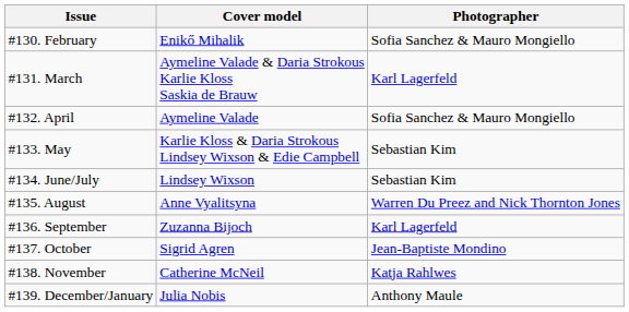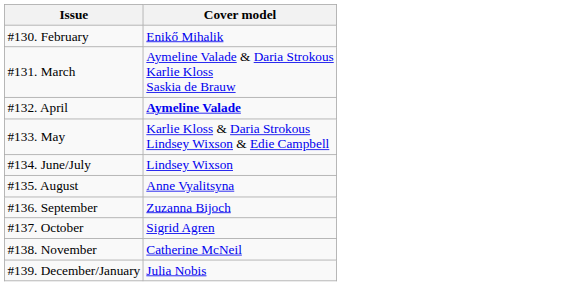 <table class="sortable wikitable">
 <tr>
 <th>Issue</th>
 <th>Cover model</th>
-<th>Photographer</th>
 </tr>
 <tr>
 <td>#130. February</td>
 <td><a href='#'>Enikő Mihalik</a></td>
-<td>Sofia Sanchez & Mauro Mongiello</td>
 </tr>
 <tr>
 <td>#131. March</td>
 <td><a href='#'>Aymeline Valade</a> & <a href='#'>Daria Strokous</a><br><a href='#'>Karlie Kloss</a><br><a href='#'>Saskia de Brauw</a></td>
-<td><a href='#'>Karl Lagerfeld</a></td>
 </tr>
 <tr>
 <td>#132. April</td>
-<td><a href='#'>Aymeline Valade</a></td>
-<td>Sofia Sanchez & Mauro Mongiello</td>
+<td><strong><a href='#'>Aymeline Valade</a></strong></td>
 </tr>
 <tr>
 <td>#133. May</td>
 <td><a href='#'>Karlie Kloss</a> & <a href='#'>Daria Strokous</a><br><a href='#'>Lindsey Wixson</a> & <a href='#'>Edie Campbell</a></td>
-<td>Sebastian Kim</td>
 </tr>
 <tr>
 <td>#134. June/July</td>
 <td><a href='#'>Lindsey Wixson</a></td>
-<td>Sebastian Kim</td>
 </tr>
 <tr>
 <td>#135. August</td>
 <td><a href='#'>Anne Vyalitsyna</a></td>
-<td><a href='#'>Warren Du Preez and Nick Thornton Jones</a></td>
 </tr>
 <tr>
 <td>#136. September</td>
 <td><a href='#'>Zuzanna Bijoch</a></td>
-<td><a href='#'>Karl Lagerfeld</a></td>
 </tr>
 <tr>
 <td>#137. October</td>
 <td><a href='#'>Sigrid Agren</a></td>
-<td><a href='#'>Jean-Baptiste Mondino</a></td>
 </tr>
 <tr>
 <td>#138. November</td>
 <td><a href='#'>Catherine McNeil</a></td>
-<td><a href='#'>Katja Rahlwes</a></td>
 </tr>
 <tr>
 <td>#139. December/January</td>
 <td><a href='#'>Julia Nobis</a></td>
-<td>Anthony Maule</td>
 </tr>
 </table>
